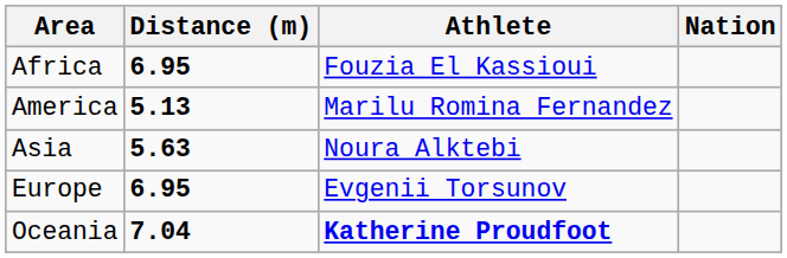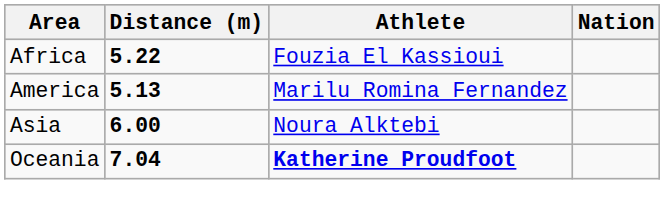 <table class="wikitable">
 <tr>
 <th>Area</th>
 <th>Distance (m)</th>
 <th>Athlete</th>
 <th>Nation</th>
 </tr>
 <tr>
 <td>Africa</td>
-<td><strong>6.95</strong></td>
+<td><strong>5.22</strong></td>
 <td><a href='#'>Fouzia El Kassioui</a></td>
 <td></td>
 </tr>
 <tr>
 <td>America</td>
 <td><strong>5.13</strong></td>
 <td><a href='#'>Marilu Romina Fernandez</a></td>
 <td></td>
 </tr>
 <tr>
 <td>Asia</td>
-<td><strong>5.63</strong></td>
+<td><strong>6.00</strong></td>
 <td><a href='#'>Noura Alktebi</a></td>
-<td></td>
-</tr>
-<tr>
-<td>Europe</td>
-<td><strong>6.95</strong></td>
-<td><a href='#'>Evgenii Torsunov</a></td>
 <td></td>
 </tr>
 <tr>
 <td>Oceania</td>
 <td><strong>7.04</strong> </td>
 <td><strong><a href='#'>Katherine Proudfoot</a></strong></td>
 <td></td>
 </tr>
 </table>
